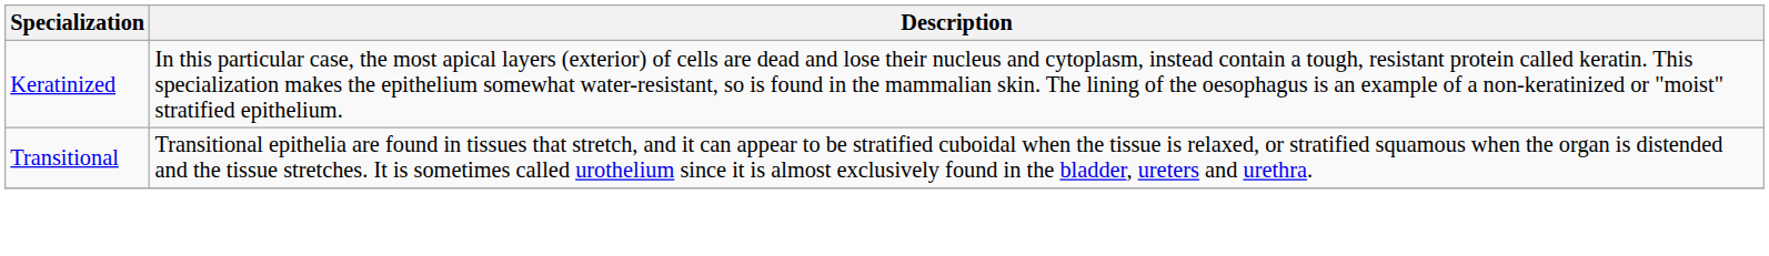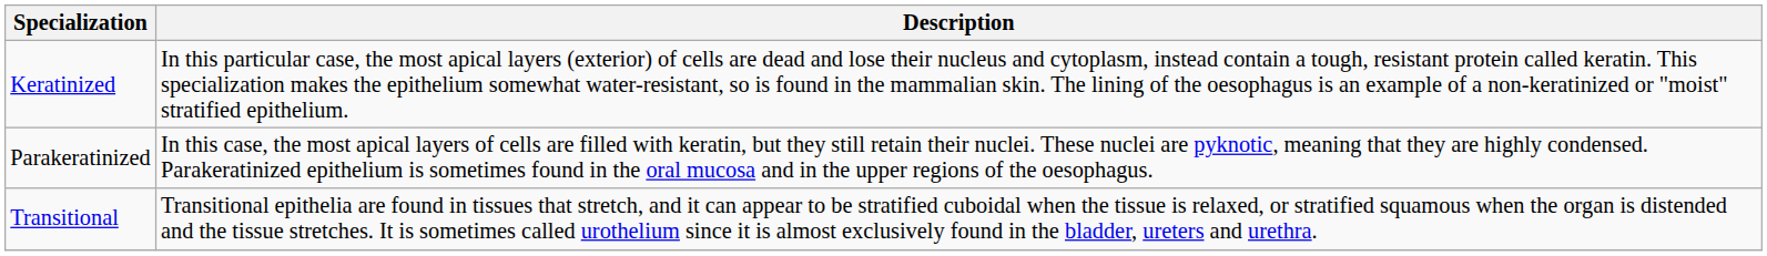 <table class="wikitable">
 <tr>
 <th>Specialization</th>
 <th>Description</th>
 </tr>
 <tr>
 <td><a href='#'>Keratinized</a></td>
 <td>In this particular case, the most apical layers (exterior) of cells are dead and lose their nucleus and cytoplasm, instead contain a tough, resistant protein called keratin. This specialization makes the epithelium somewhat water-resistant, so is found in the mammalian skin. The lining of the oesophagus is an example of a non-keratinized or "moist" stratified epithelium.</td>
 </tr>
 <tr>
+<td>Parakeratinized</td>
+<td>In this case, the most apical layers of cells are filled with keratin, but they still retain their nuclei. These nuclei are <a href='#'>pyknotic</a>, meaning that they are highly condensed. Parakeratinized epithelium is sometimes found in the <a href='#'>oral mucosa</a> and in the upper regions of the oesophagus.</td>
+</tr>
+<tr>
 <td><a href='#'>Transitional</a></td>
 <td>Transitional epithelia are found in tissues that stretch, and it can appear to be stratified cuboidal when the tissue is relaxed, or stratified squamous when the organ is distended and the tissue stretches. It is sometimes called <a href='#'>urothelium</a> since it is almost exclusively found in the <a href='#'>bladder</a>, <a href='#'>ureters</a> and <a href='#'>urethra</a>.</td>
 </tr>
 <tr>
 </tr>
 </table>
